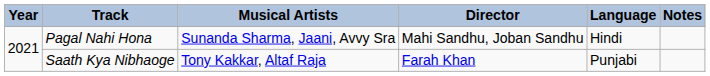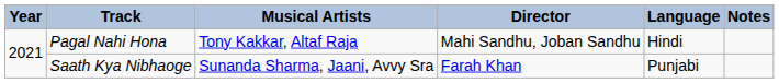 <table class="wikitable sortable" style="font-size:100%">
 <tr style="text-align:center;">
 <th style="background:#B0C4DE;">Year</th>
 <th style="background:#B0C4DE;">Track</th>
 <th style="background:#B0C4DE;">Musical Artists</th>
 <th style="background:#B0C4DE;">Director</th>
 <th style="background:#B0C4DE;">Language</th>
 <th style="background:#B0C4DE;">Notes</th>
 </tr>
 <tr>
 <td rowspan="2">2021</td>
 <td><em>Pagal Nahi Hona</em></td>
-<td><a href='#'>Sunanda Sharma</a>, <a href='#'>Jaani</a>, Avvy Sra</td>
+<td><a href='#'>Tony Kakkar</a>, <a href='#'>Altaf Raja</a></td>
 <td>Mahi Sandhu, Joban Sandhu</td>
 <td>Hindi</td>
 <td></td>
 </tr>
 <tr>
 <td><em>Saath Kya Nibhaoge</em></td>
-<td><a href='#'>Tony Kakkar</a>, <a href='#'>Altaf Raja</a></td>
+<td><a href='#'>Sunanda Sharma</a>, <a href='#'>Jaani</a>, Avvy Sra</td>
 <td><a href='#'>Farah Khan</a></td>
 <td>Punjabi</td>
 <td></td>
 </tr>
 </table>
